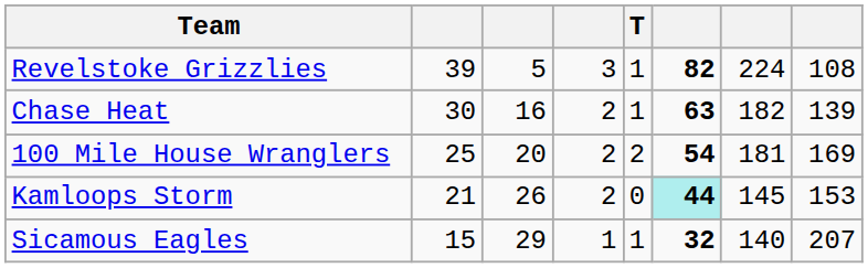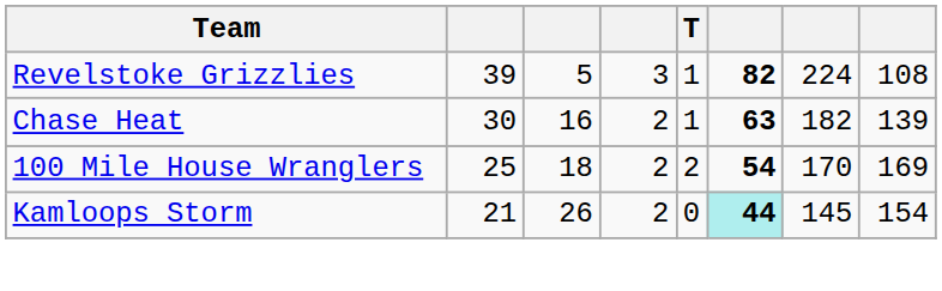 <table class="wikitable sortable" style="text-align: right">
 <tr>
 <th style="width:15em">Team</th>
 <th style="width:2.2em"></th>
 <th style="width:2.2em"></th>
 <th style="width:2.2em"></th>
 <th>T</th>
 <th style="width:2.2em"></th>
 <th style="width:2.2em"></th>
 <th style="width:2.2em"></th>
 </tr>
 <tr>
 <td align="left"><a href='#'>Revelstoke Grizzlies</a></td>
 <td>39</td>
 <td>5</td>
 <td>3</td>
 <td>1</td>
 <td><strong>82</strong></td>
 <td>224</td>
 <td>108</td>
 </tr>
 <tr>
 <td align="left"><a href='#'>Chase Heat</a></td>
 <td>30</td>
 <td>16</td>
 <td>2</td>
 <td>1</td>
 <td><strong>63</strong></td>
 <td>182</td>
 <td>139</td>
 </tr>
 <tr>
 <td align="left"><a href='#'>100 Mile House Wranglers</a></td>
 <td>25</td>
-<td>20</td>
+<td>18</td>
 <td>2</td>
 <td>2</td>
 <td><strong>54</strong></td>
-<td>181</td>
+<td>170</td>
 <td>169</td>
 </tr>
 <tr>
 <td align="left"><a href='#'>Kamloops Storm</a></td>
 <td>21</td>
 <td>26</td>
 <td>2</td>
 <td>0</td>
 <td style="background: paleturquoise;"><strong>44</strong></td>
 <td>145</td>
-<td>153</td>
-</tr>
-<tr>
-<td align="left"><a href='#'>Sicamous Eagles</a></td>
-<td>15</td>
-<td>29</td>
-<td>1</td>
-<td>1</td>
-<td><strong>32</strong></td>
-<td>140</td>
-<td>207</td>
+<td>154</td>
 </tr>
 </table>
